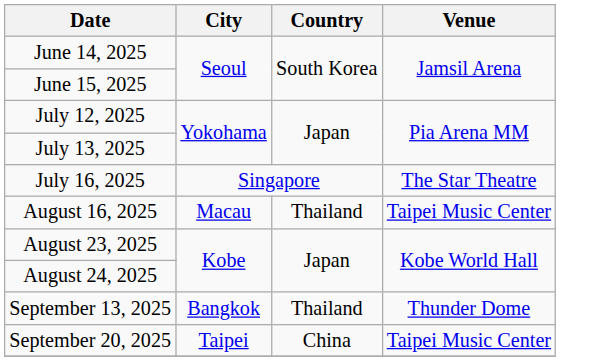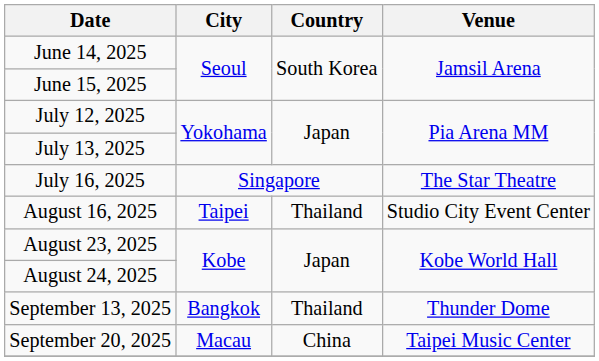 <table class="wikitable" style="text-align:center;">
 <tr>
 <th>Date</th>
 <th>City</th>
 <th>Country</th>
 <th>Venue</th>
 </tr>
 <tr>
 <td>June 14, 2025</td>
 <td rowspan="2"><a href='#'>Seoul</a></td>
 <td rowspan="2">South Korea</td>
 <td rowspan="2"><a href='#'>Jamsil Arena</a></td>
 </tr>
 <tr>
 <td>June 15, 2025</td>
 </tr>
 <tr>
 <td>July 12, 2025</td>
 <td rowspan="2"><a href='#'>Yokohama</a></td>
 <td rowspan="2">Japan</td>
 <td rowspan="2"><a href='#'>Pia Arena MM</a></td>
 </tr>
 <tr>
 <td>July 13, 2025</td>
 </tr>
 <tr>
 <td>July 16, 2025</td>
 <td colspan="2"><a href='#'>Singapore</a></td>
 <td><a href='#'>The Star Theatre</a></td>
 </tr>
 <tr>
 <td>August 16, 2025</td>
-<td><a href='#'>Macau</a></td>
+<td><a href='#'>Taipei</a></td>
 <td>Thailand</td>
-<td><a href='#'>Taipei Music Center</a></td>
+<td>Studio City Event Center</td>
 </tr>
 <tr>
 <td>August 23, 2025</td>
 <td rowspan="2"><a href='#'>Kobe</a></td>
 <td rowspan="2">Japan</td>
 <td rowspan="2"><a href='#'>Kobe World Hall</a></td>
 </tr>
 <tr>
 <td>August 24, 2025</td>
 </tr>
 <tr>
 <td>September 13, 2025</td>
 <td><a href='#'>Bangkok</a></td>
 <td>Thailand</td>
 <td><a href='#'>Thunder Dome</a></td>
 </tr>
 <tr>
 <td>September 20, 2025</td>
-<td><a href='#'>Taipei</a></td>
+<td><a href='#'>Macau</a></td>
 <td>China</td>
 <td><a href='#'>Taipei Music Center</a></td>
 </tr>
 <tr>
 </tr>
 </table>
